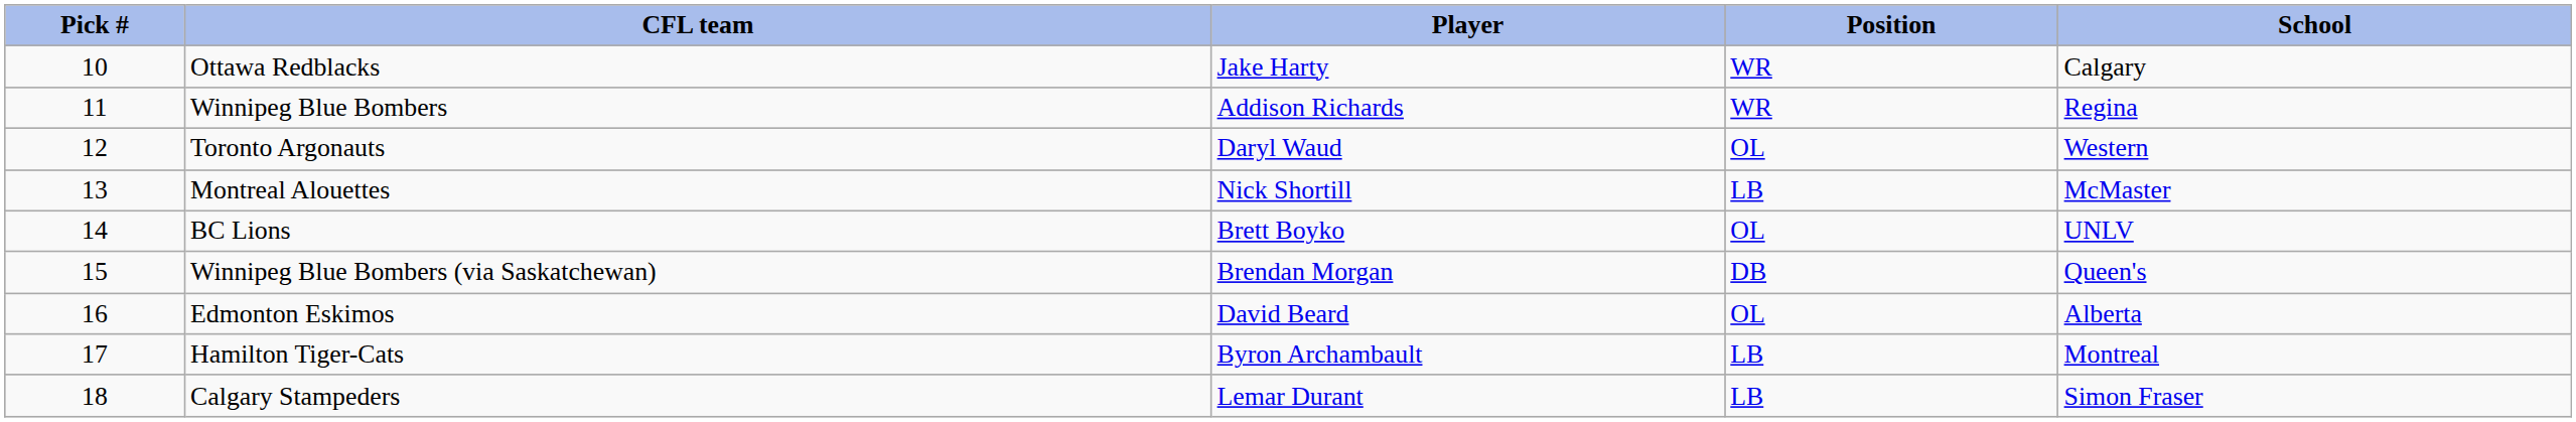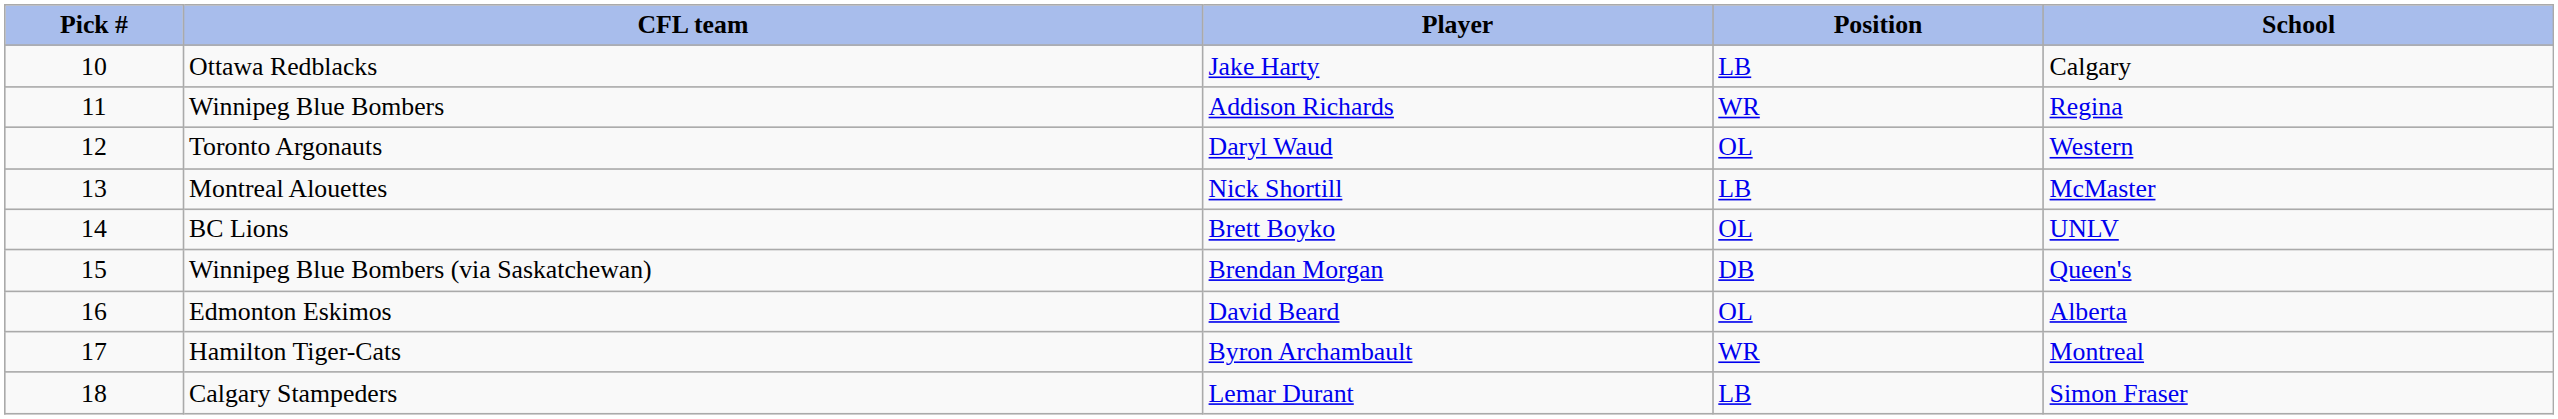 <table class="wikitable" style="width: 100%">
 <tr>
 <th style="background:#A8BDEC;" width=7%>Pick #</th>
 <th width=40% style="background:#A8BDEC;">CFL team</th>
 <th width=20% style="background:#A8BDEC;">Player</th>
 <th width=13% style="background:#A8BDEC;">Position</th>
 <th width=20% style="background:#A8BDEC;">School</th>
 </tr>
 <tr>
 <td align=center>10</td>
 <td>Ottawa Redblacks</td>
 <td><a href='#'>Jake Harty</a></td>
-<td><a href='#'>WR</a></td>
+<td><a href='#'>LB</a></td>
 <td>Calgary</td>
 </tr>
 <tr>
 <td align=center>11</td>
 <td>Winnipeg Blue Bombers</td>
 <td><a href='#'>Addison Richards</a></td>
 <td><a href='#'>WR</a></td>
 <td><a href='#'>Regina</a></td>
 </tr>
 <tr>
 <td align=center>12</td>
 <td>Toronto Argonauts</td>
 <td><a href='#'>Daryl Waud</a></td>
 <td><a href='#'>OL</a></td>
 <td><a href='#'>Western</a></td>
 </tr>
 <tr>
 <td align=center>13</td>
 <td>Montreal Alouettes</td>
 <td><a href='#'>Nick Shortill</a></td>
 <td><a href='#'>LB</a></td>
 <td><a href='#'>McMaster</a></td>
 </tr>
 <tr>
 <td align=center>14</td>
 <td>BC Lions</td>
 <td><a href='#'>Brett Boyko</a></td>
 <td><a href='#'>OL</a></td>
 <td><a href='#'>UNLV</a></td>
 </tr>
 <tr>
 <td align=center>15</td>
 <td>Winnipeg Blue Bombers (via Saskatchewan)</td>
 <td><a href='#'>Brendan Morgan</a></td>
 <td><a href='#'>DB</a></td>
 <td><a href='#'>Queen's</a></td>
 </tr>
 <tr>
 <td align=center>16</td>
 <td>Edmonton Eskimos</td>
 <td><a href='#'>David Beard</a></td>
 <td><a href='#'>OL</a></td>
 <td><a href='#'>Alberta</a></td>
 </tr>
 <tr>
 <td align=center>17</td>
 <td>Hamilton Tiger-Cats</td>
 <td><a href='#'>Byron Archambault</a></td>
-<td><a href='#'>LB</a></td>
+<td><a href='#'>WR</a></td>
 <td><a href='#'>Montreal</a></td>
 </tr>
 <tr>
 <td align=center>18</td>
 <td>Calgary Stampeders</td>
 <td><a href='#'>Lemar Durant</a></td>
 <td><a href='#'>LB</a></td>
 <td><a href='#'>Simon Fraser</a></td>
 </tr>
 </table>
